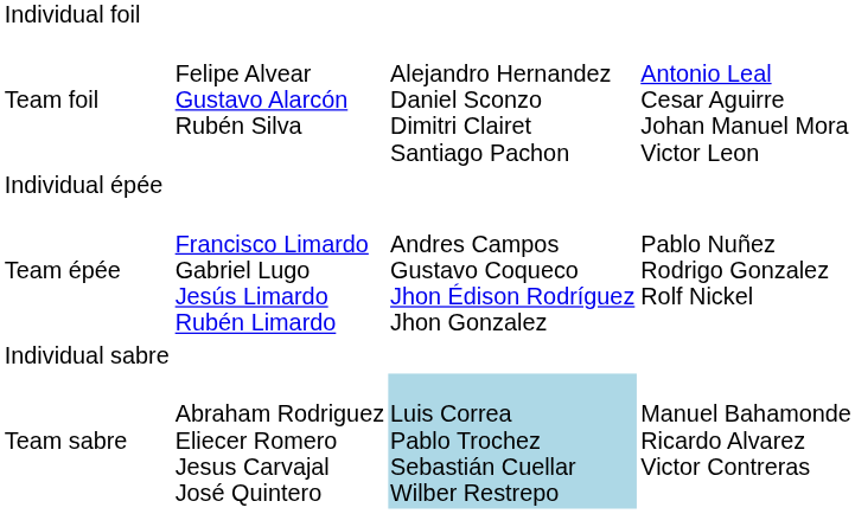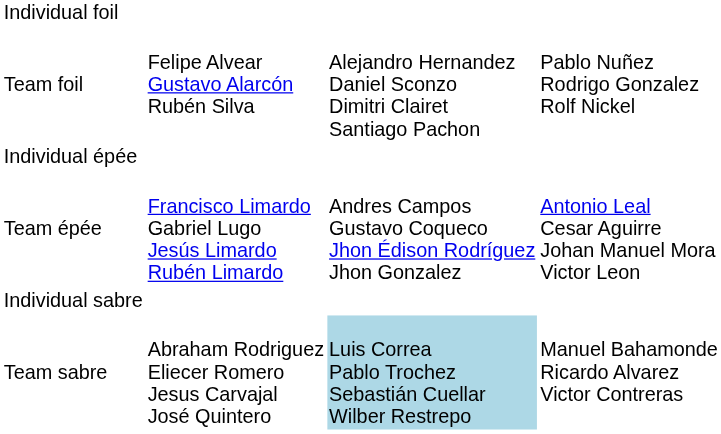 <table>
 <tr>
 <td rowspan=2>Individual foil</td>
 <td rowspan=2></td>
 <td rowspan=2></td>
 <td></td>
 </tr>
 <tr>
 <td></td>
 </tr>
 <tr>
 <td>Team foil</td>
 <td valign=top><br>Felipe Alvear<br><a href='#'>Gustavo Alarcón</a><br>Rubén Silva</td>
 <td><br>Alejandro Hernandez<br>Daniel Sconzo<br>Dimitri Clairet<br>Santiago Pachon</td>
-<td nowrap><br><a href='#'>Antonio Leal</a><br>Cesar Aguirre<br>Johan Manuel Mora<br>Victor Leon</td>
+<td valign=top><br>Pablo Nuñez<br>Rodrigo Gonzalez<br>Rolf Nickel</td>
 </tr>
 <tr>
 <td rowspan=2>Individual épée</td>
 <td rowspan=2 nowrap></td>
 <td rowspan=2></td>
 <td></td>
 </tr>
 <tr>
 <td></td>
 </tr>
 <tr>
 <td>Team épée</td>
 <td><br><a href='#'>Francisco Limardo</a><br>Gabriel Lugo<br><a href='#'>Jesús Limardo</a><br><a href='#'>Rubén Limardo</a></td>
 <td nowrap><br>Andres Campos<br>Gustavo Coqueco<br><a href='#'>Jhon Édison Rodríguez</a><br>Jhon Gonzalez</td>
-<td valign=top><br>Pablo Nuñez<br>Rodrigo Gonzalez<br>Rolf Nickel</td>
+<td nowrap><br><a href='#'>Antonio Leal</a><br>Cesar Aguirre<br>Johan Manuel Mora<br>Victor Leon</td>
 </tr>
 <tr>
 <td rowspan=2>Individual sabre</td>
 <td rowspan=2></td>
 <td rowspan=2></td>
 <td></td>
 </tr>
 <tr>
 <td></td>
 </tr>
 <tr>
 <td>Team sabre</td>
 <td><br>Abraham Rodriguez<br>Eliecer Romero<br>Jesus Carvajal<br>José Quintero</td>
 <td style="background: lightblue;"><br>Luis Correa<br>Pablo Trochez<br>Sebastián Cuellar<br>Wilber Restrepo</td>
 <td valign=top nowrap><br>Manuel Bahamonde<br>Ricardo Alvarez<br>Victor Contreras</td>
 </tr>
 </table>
